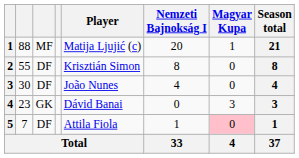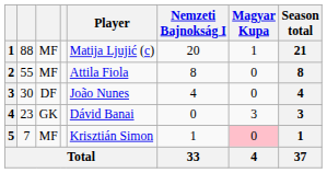 <table class="wikitable sortable sticky-header" style="text-align:center; font-size:85%;">
 <tr>
 <th></th>
 <th></th>
 <th></th>
 <th></th>
 <th>Player</th>
 <th><a href='#'>Nemzeti<br>Bajnokság I</a></th>
 <th><a href='#'>Magyar<br>Kupa</a></th>
 <th>Season<br>total</th>
 </tr>
 <tr>
 <th>1</th>
 <td>88</td>
 <td>MF</td>
 <td></td>
 <td align="left"><a href='#'>Matija Ljujić</a> (<a href='#'>c</a>)</td>
 <td>20</td>
 <td>1</td>
 <th>21</th>
 </tr>
 <tr>
 <th>2</th>
 <td>55</td>
-<td>DF</td>
+<td>MF</td>
 <td></td>
-<td align="left"><a href='#'>Krisztián Simon</a></td>
+<td align="left"><a href='#'>Attila Fiola</a></td>
 <td>8</td>
 <td>0</td>
 <th>8</th>
 </tr>
 <tr>
 <th>3</th>
 <td>30</td>
 <td>DF</td>
 <td></td>
 <td align="left"><a href='#'>João Nunes</a></td>
 <td>4</td>
 <td>0</td>
 <th>4</th>
 </tr>
 <tr>
 <th>4</th>
 <td>23</td>
 <td>GK</td>
 <td></td>
 <td align="left"><a href='#'>Dávid Banai</a></td>
 <td>0</td>
 <td>3</td>
 <th>3</th>
 </tr>
 <tr>
 <th>5</th>
 <td>7</td>
-<td>DF</td>
+<td>MF</td>
 <td></td>
-<td align="left"><a href='#'>Attila Fiola</a></td>
+<td align="left"><a href='#'>Krisztián Simon</a></td>
 <td>1</td>
 <td style="background: pink;">0</td>
 <th>1</th>
 </tr>
 <tr>
 <th colspan="5">Total</th>
 <th>33</th>
 <th>4</th>
 <th>37</th>
 </tr>
 </table>
